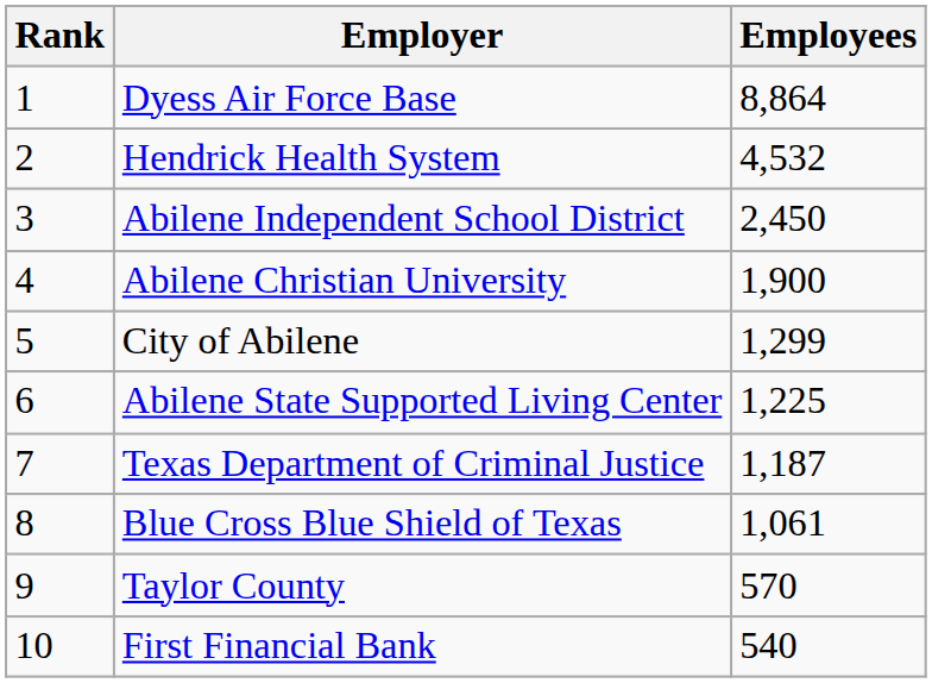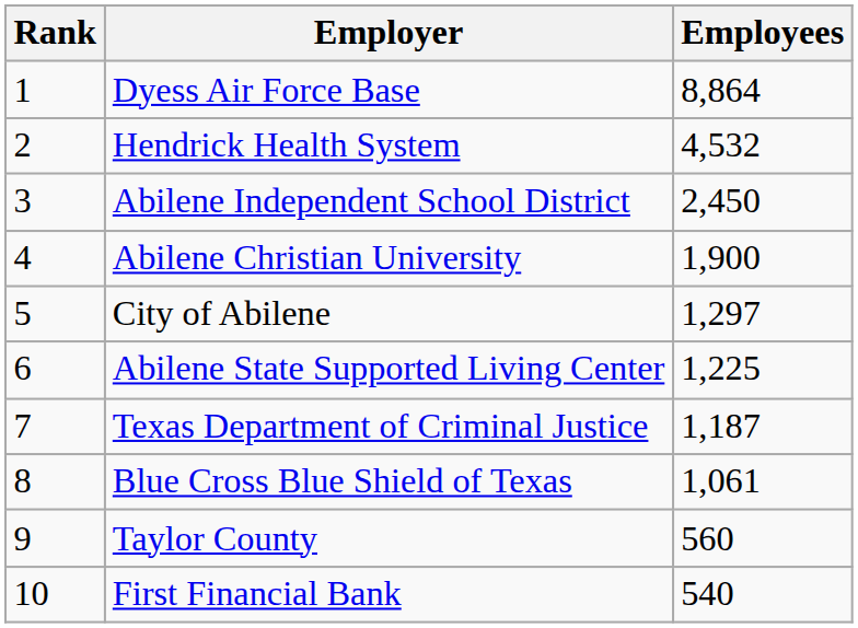 <table class="wikitable">
 <tr>
 <th>Rank</th>
 <th>Employer</th>
 <th>Employees</th>
 </tr>
 <tr>
 <td>1</td>
 <td><a href='#'>Dyess Air Force Base</a></td>
 <td>8,864</td>
 </tr>
 <tr>
 <td>2</td>
 <td><a href='#'>Hendrick Health System</a></td>
 <td>4,532</td>
 </tr>
 <tr>
 <td>3</td>
 <td><a href='#'>Abilene Independent School District</a></td>
 <td>2,450</td>
 </tr>
 <tr>
 <td>4</td>
 <td><a href='#'>Abilene Christian University</a></td>
 <td>1,900</td>
 </tr>
 <tr>
 <td>5</td>
 <td>City of Abilene</td>
-<td>1,299</td>
+<td>1,297</td>
 </tr>
 <tr>
 <td>6</td>
 <td><a href='#'>Abilene State Supported Living Center</a></td>
 <td>1,225</td>
 </tr>
 <tr>
 <td>7</td>
 <td><a href='#'>Texas Department of Criminal Justice</a></td>
 <td>1,187</td>
 </tr>
 <tr>
 <td>8</td>
 <td><a href='#'>Blue Cross Blue Shield of Texas</a></td>
 <td>1,061</td>
 </tr>
 <tr>
 <td>9</td>
 <td><a href='#'>Taylor County</a></td>
-<td>570</td>
+<td>560</td>
 </tr>
 <tr>
 <td>10</td>
 <td><a href='#'>First Financial Bank</a></td>
 <td>540</td>
 </tr>
 </table>
